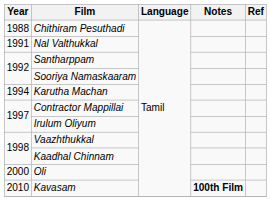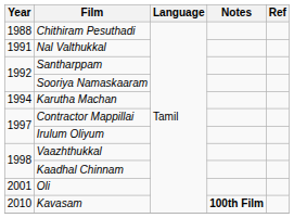 <table class="wikitable sortable">
 <tr>
 <th>Year</th>
 <th>Film</th>
 <th>Language</th>
 <th class="unsortable">Notes</th>
 <th class="unsortable">Ref</th>
 </tr>
 <tr>
 <td>1988</td>
 <td><em>Chithiram Pesuthadi</em></td>
 <td rowspan="11">Tamil</td>
 <td></td>
 <td></td>
 </tr>
 <tr>
 <td>1991</td>
 <td><em>Nal Valthukkal</em></td>
 <td></td>
 <td></td>
 </tr>
 <tr>
 <td rowspan="2">1992</td>
 <td><em>Santharppam</em></td>
 <td></td>
 <td></td>
 </tr>
 <tr>
 <td><em>Sooriya Namaskaaram</em></td>
 <td></td>
 <td></td>
 </tr>
 <tr>
 <td>1994</td>
 <td><em>Karutha Machan</em></td>
 <td></td>
 <td></td>
 </tr>
 <tr>
 <td rowspan="2">1997</td>
 <td><em>Contractor Mappillai</em></td>
 <td></td>
 <td></td>
 </tr>
 <tr>
 <td><em>Irulum Oliyum</em></td>
 <td></td>
 <td></td>
 </tr>
 <tr>
 <td rowspan="2">1998</td>
 <td><em>Vaazhthukkal </em></td>
 <td></td>
 <td></td>
 </tr>
 <tr>
 <td><em>Kaadhal Chinnam</em></td>
 <td></td>
 <td></td>
 </tr>
 <tr>
-<td>2000</td>
+<td>2001</td>
 <td><em>Oli</em></td>
 <td></td>
 <td></td>
 </tr>
 <tr>
 <td>2010</td>
 <td><em>Kavasam</em></td>
 <td><strong>100th Film</strong></td>
 <td></td>
 </tr>
 <tr>
 </tr>
 </table>
